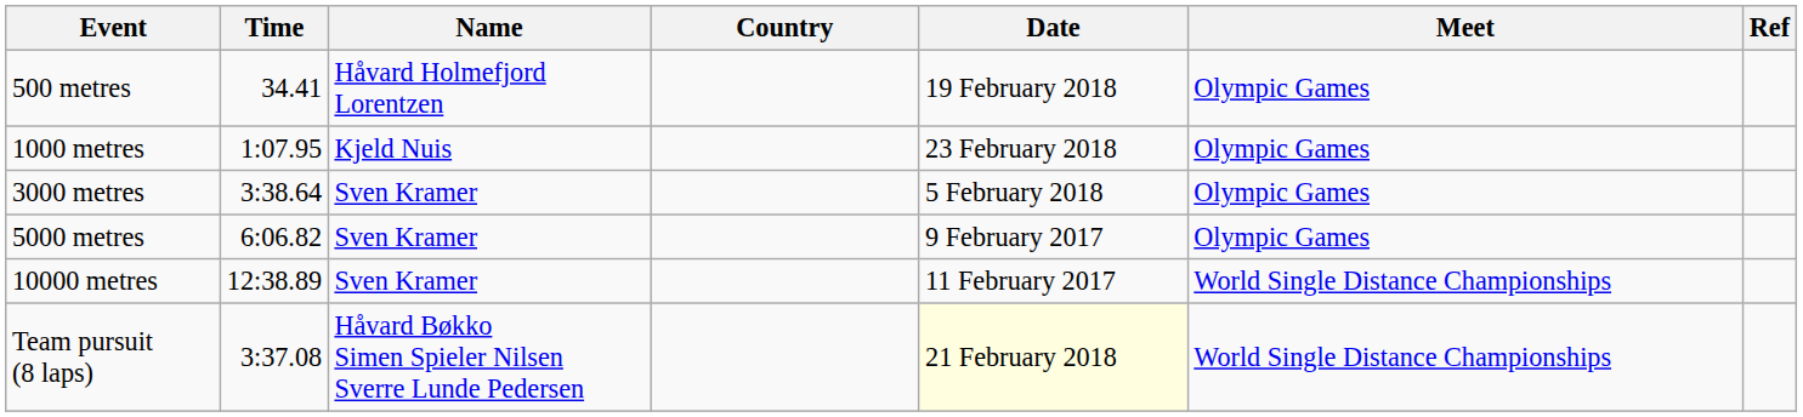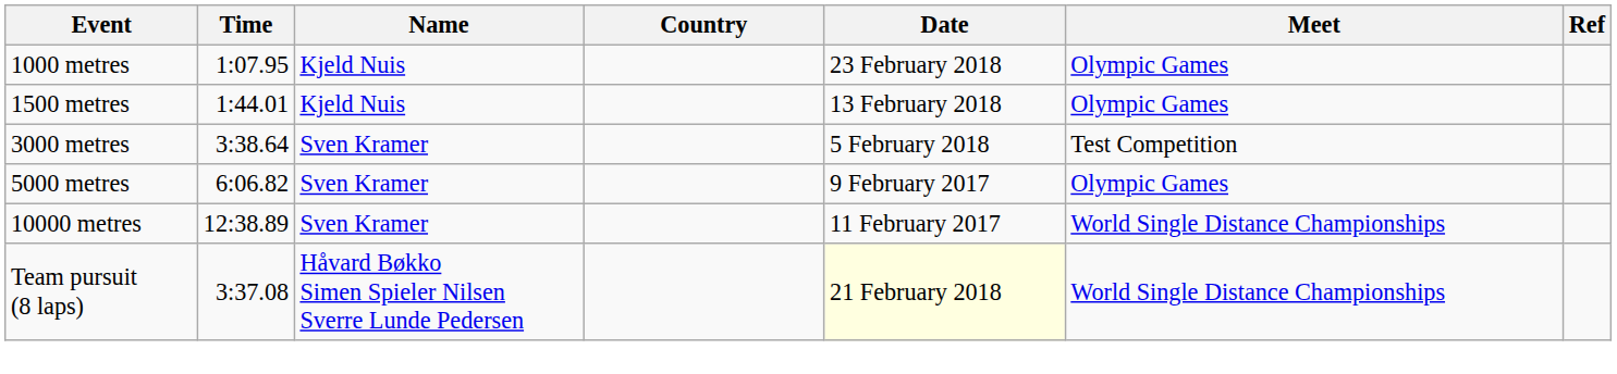 <table class="wikitable" style="font-size:95%; width: 80%;">
 <tr>
 <th width=12%>Event</th>
 <th width=5%>Time</th>
 <th width=18%>Name</th>
 <th width=15%>Country</th>
 <th width=15%>Date</th>
 <th width=31%>Meet</th>
 <th width=3%>Ref</th>
 </tr>
 <tr>
-<td>500 metres</td>
-<td align=right>34.41</td>
-<td><a href='#'>Håvard Holmefjord Lorentzen</a></td>
-<td></td>
-<td>19 February 2018</td>
-<td><a href='#'>Olympic Games</a></td>
-<td></td>
-</tr>
-<tr>
 <td>1000 metres</td>
 <td align=right>1:07.95</td>
 <td><a href='#'>Kjeld Nuis</a></td>
 <td></td>
 <td>23 February 2018</td>
 <td><a href='#'>Olympic Games</a></td>
 <td></td>
 </tr>
 <tr>
+<td>1500 metres</td>
+<td align=right>1:44.01</td>
+<td><a href='#'>Kjeld Nuis</a></td>
+<td></td>
+<td>13 February 2018</td>
+<td><a href='#'>Olympic Games</a></td>
+<td></td>
+</tr>
+<tr>
 <td>3000 metres</td>
 <td align=right>3:38.64</td>
 <td><a href='#'>Sven Kramer</a></td>
 <td></td>
 <td>5 February 2018</td>
-<td><a href='#'>Olympic Games</a></td>
+<td>Test Competition</td>
 <td></td>
 </tr>
 <tr>
 <td>5000 metres</td>
 <td align=right>6:06.82</td>
 <td><a href='#'>Sven Kramer</a></td>
 <td></td>
 <td>9 February 2017</td>
 <td><a href='#'>Olympic Games</a></td>
 <td></td>
 </tr>
 <tr>
 <td>10000 metres</td>
 <td align=right>12:38.89</td>
 <td><a href='#'>Sven Kramer</a></td>
 <td></td>
 <td>11 February 2017</td>
 <td><a href='#'>World Single Distance Championships</a></td>
 <td></td>
 </tr>
 <tr>
 <td>Team pursuit<br>(8 laps)</td>
 <td align=right>3:37.08</td>
 <td><a href='#'>Håvard Bøkko</a><br><a href='#'>Simen Spieler Nilsen</a><br><a href='#'>Sverre Lunde Pedersen</a></td>
 <td></td>
 <td style="background: lightyellow;">21 February 2018</td>
 <td><a href='#'>World Single Distance Championships</a></td>
 <td></td>
 </tr>
 </table>
